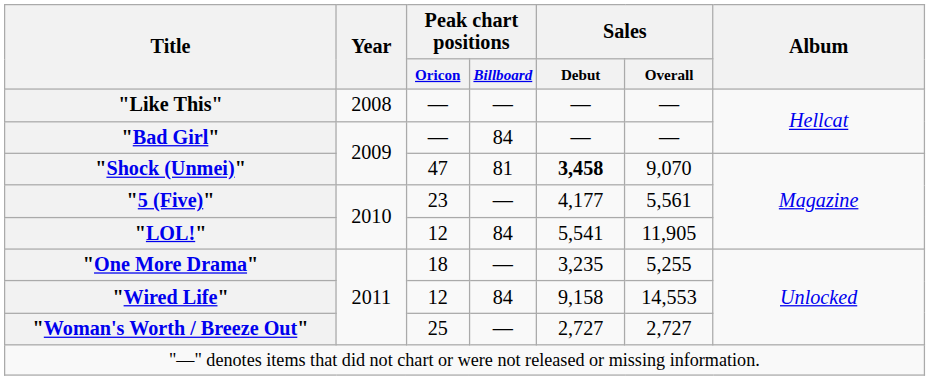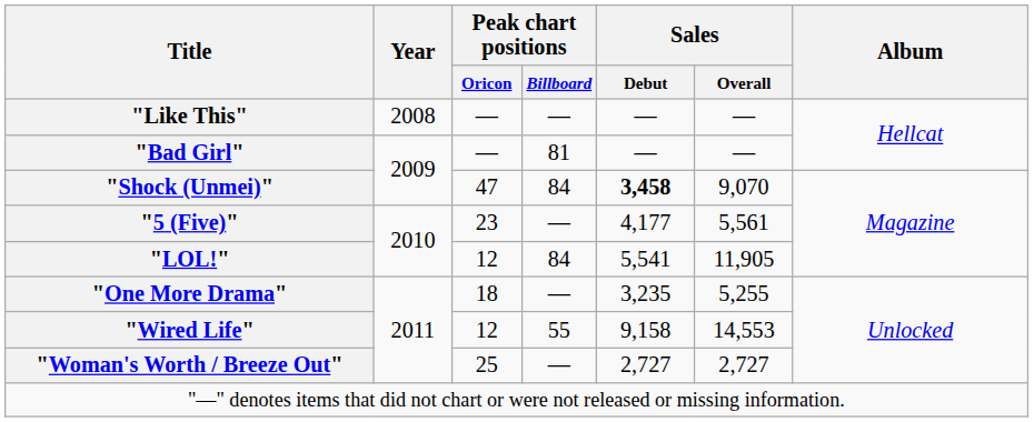 <table class="wikitable plainrowheaders" style="text-align:center;">
 <tr>
 <th scope="col" rowspan="2" style="width:16em;">Title</th>
 <th scope="col" rowspan="2" style="width:3em;">Year</th>
 <th scope="col" colspan="2">Peak chart positions<br></th>
 <th scope="col" colspan="2" style="width:8em;">Sales<br></th>
 <th scope="col" rowspan="2" style="width:10em;">Album</th>
 </tr>
 <tr>
 <th style="width:3em;font-size:90%;"><small><a href='#'>Oricon</a></small></th>
 <th style="width:3em;font-size:90%;"><small><a href='#'><em>Billboard</em></a></small></th>
 <th style="width:4.4em;font-size:90%;"><small>Debut</small></th>
 <th style="width:4.4em;font-size:90%;"><small>Overall</small></th>
 </tr>
 <tr>
 <th scope="row">"Like This"</th>
 <td>2008</td>
 <td>—</td>
 <td>—</td>
 <td>—</td>
 <td>—</td>
 <td rowspan="2"><em><a href='#'>Hellcat</a></em></td>
 </tr>
 <tr>
 <th scope="row">"<a href='#'>Bad Girl</a>"</th>
 <td rowspan="2">2009</td>
 <td>—</td>
-<td>84</td>
+<td>81</td>
 <td>—</td>
 <td>—</td>
 </tr>
 <tr>
 <th scope="row">"<a href='#'>Shock (Unmei)</a>"</th>
 <td>47</td>
-<td>81</td>
+<td>84</td>
 <td><strong>3,458</strong></td>
 <td>9,070</td>
 <td rowspan="3"><em><a href='#'>Magazine</a></em></td>
 </tr>
 <tr>
 <th scope="row">"<a href='#'>5 (Five)</a>"</th>
 <td rowspan="2">2010</td>
 <td>23</td>
 <td>—</td>
 <td>4,177</td>
 <td>5,561</td>
 </tr>
 <tr>
 <th scope="row">"<a href='#'>LOL!</a>"</th>
 <td>12</td>
 <td>84</td>
 <td>5,541</td>
 <td>11,905</td>
 </tr>
 <tr>
 <th scope="row">"<a href='#'>One More Drama</a>"</th>
 <td rowspan="3">2011</td>
 <td>18</td>
 <td>—</td>
 <td>3,235</td>
 <td>5,255</td>
 <td rowspan="3"><em><a href='#'>Unlocked</a></em></td>
 </tr>
 <tr>
 <th scope="row">"<a href='#'>Wired Life</a>"</th>
 <td>12</td>
-<td>84</td>
+<td>55</td>
 <td>9,158</td>
 <td>14,553</td>
 </tr>
 <tr>
 <th scope="row">"<a href='#'>Woman's Worth / Breeze Out</a>"</th>
 <td>25</td>
 <td>—</td>
 <td>2,727</td>
 <td>2,727</td>
 </tr>
 <tr>
 <td align="center" colspan="8" style="font-size:90%">"—" denotes items that did not chart or were not released or missing information.</td>
 </tr>
 </table>
